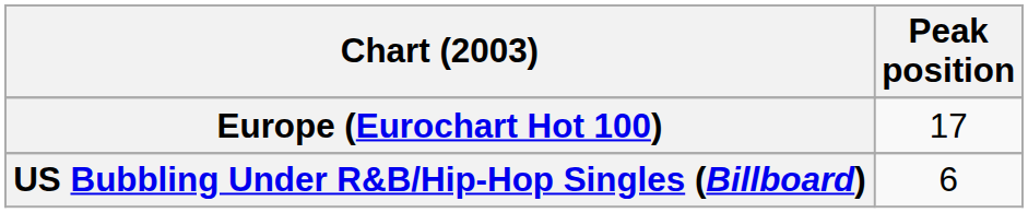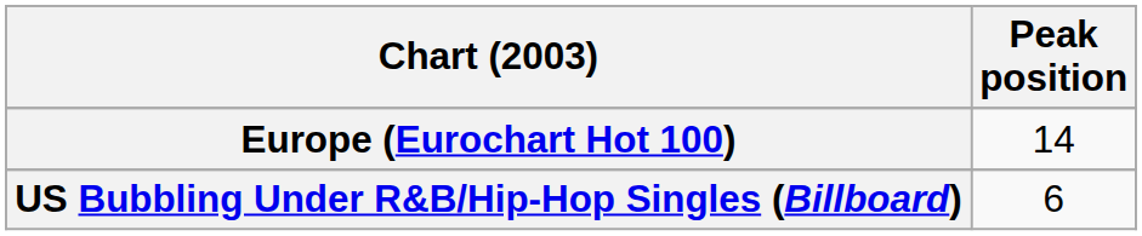 <table class="wikitable sortable plainrowheaders" style="text-align:center">
 <tr>
 <th scope="col">Chart (2003)</th>
 <th scope="col">Peak<br>position</th>
 </tr>
 <tr>
 </tr>
 <tr>
 </tr>
 <tr>
 <th scope="row">Europe (<a href='#'>Eurochart Hot 100</a>)</th>
-<td>17</td>
+<td>14</td>
 </tr>
 <tr>
 </tr>
 <tr>
 </tr>
 <tr>
 </tr>
 <tr>
 </tr>
 <tr>
 </tr>
 <tr>
 </tr>
 <tr>
 <th scope="row">US <a href='#'>Bubbling Under R&B/Hip-Hop Singles</a> (<em><a href='#'>Billboard</a></em>)</th>
 <td>6</td>
 </tr>
 </table>
